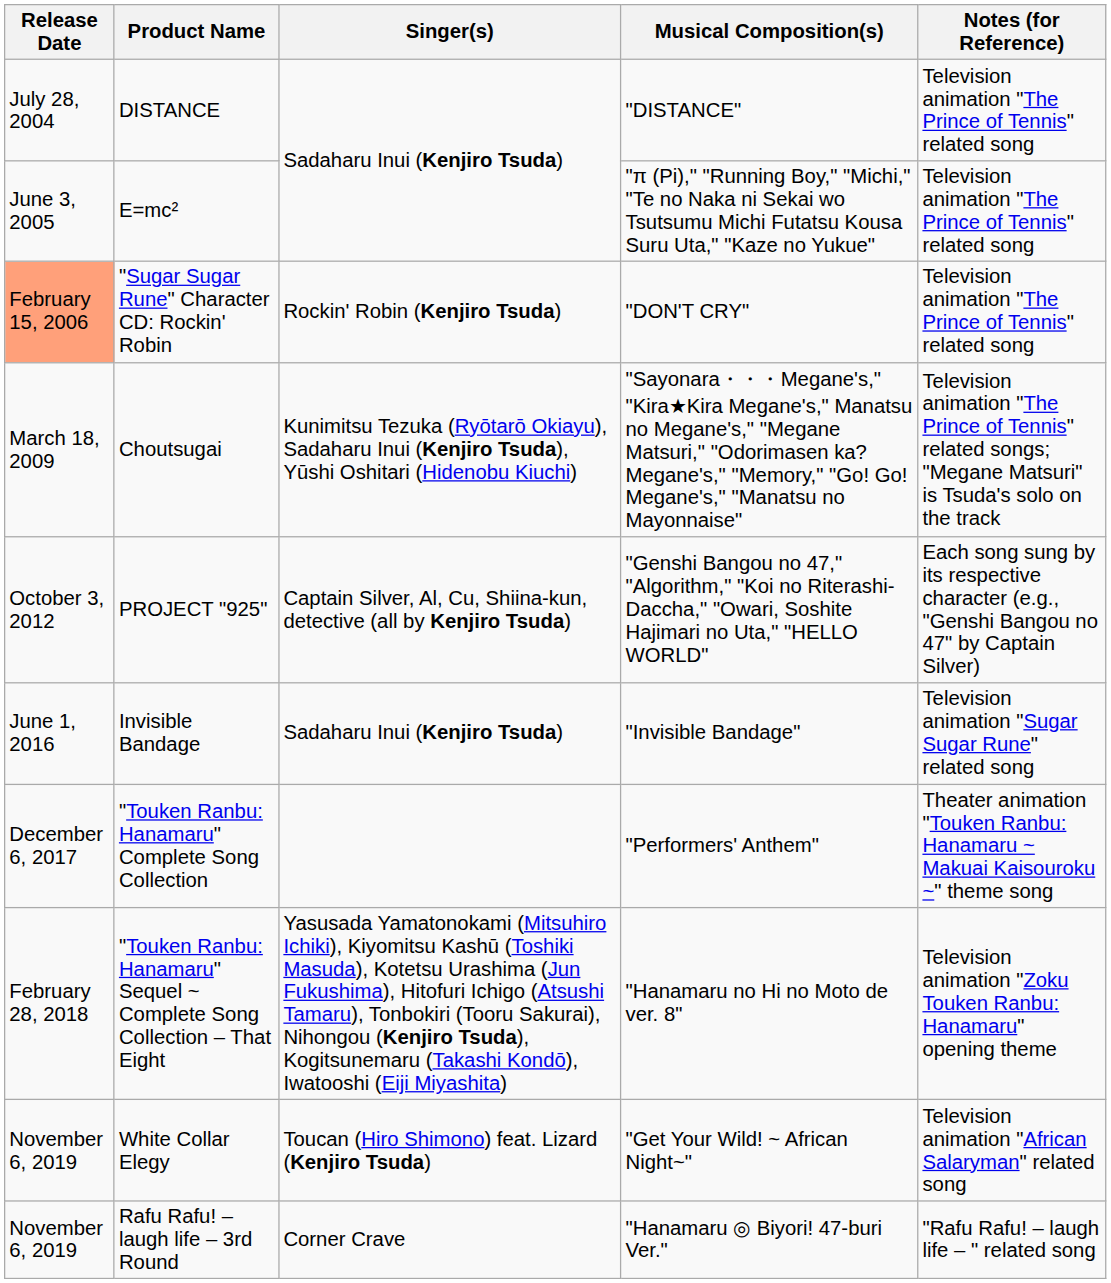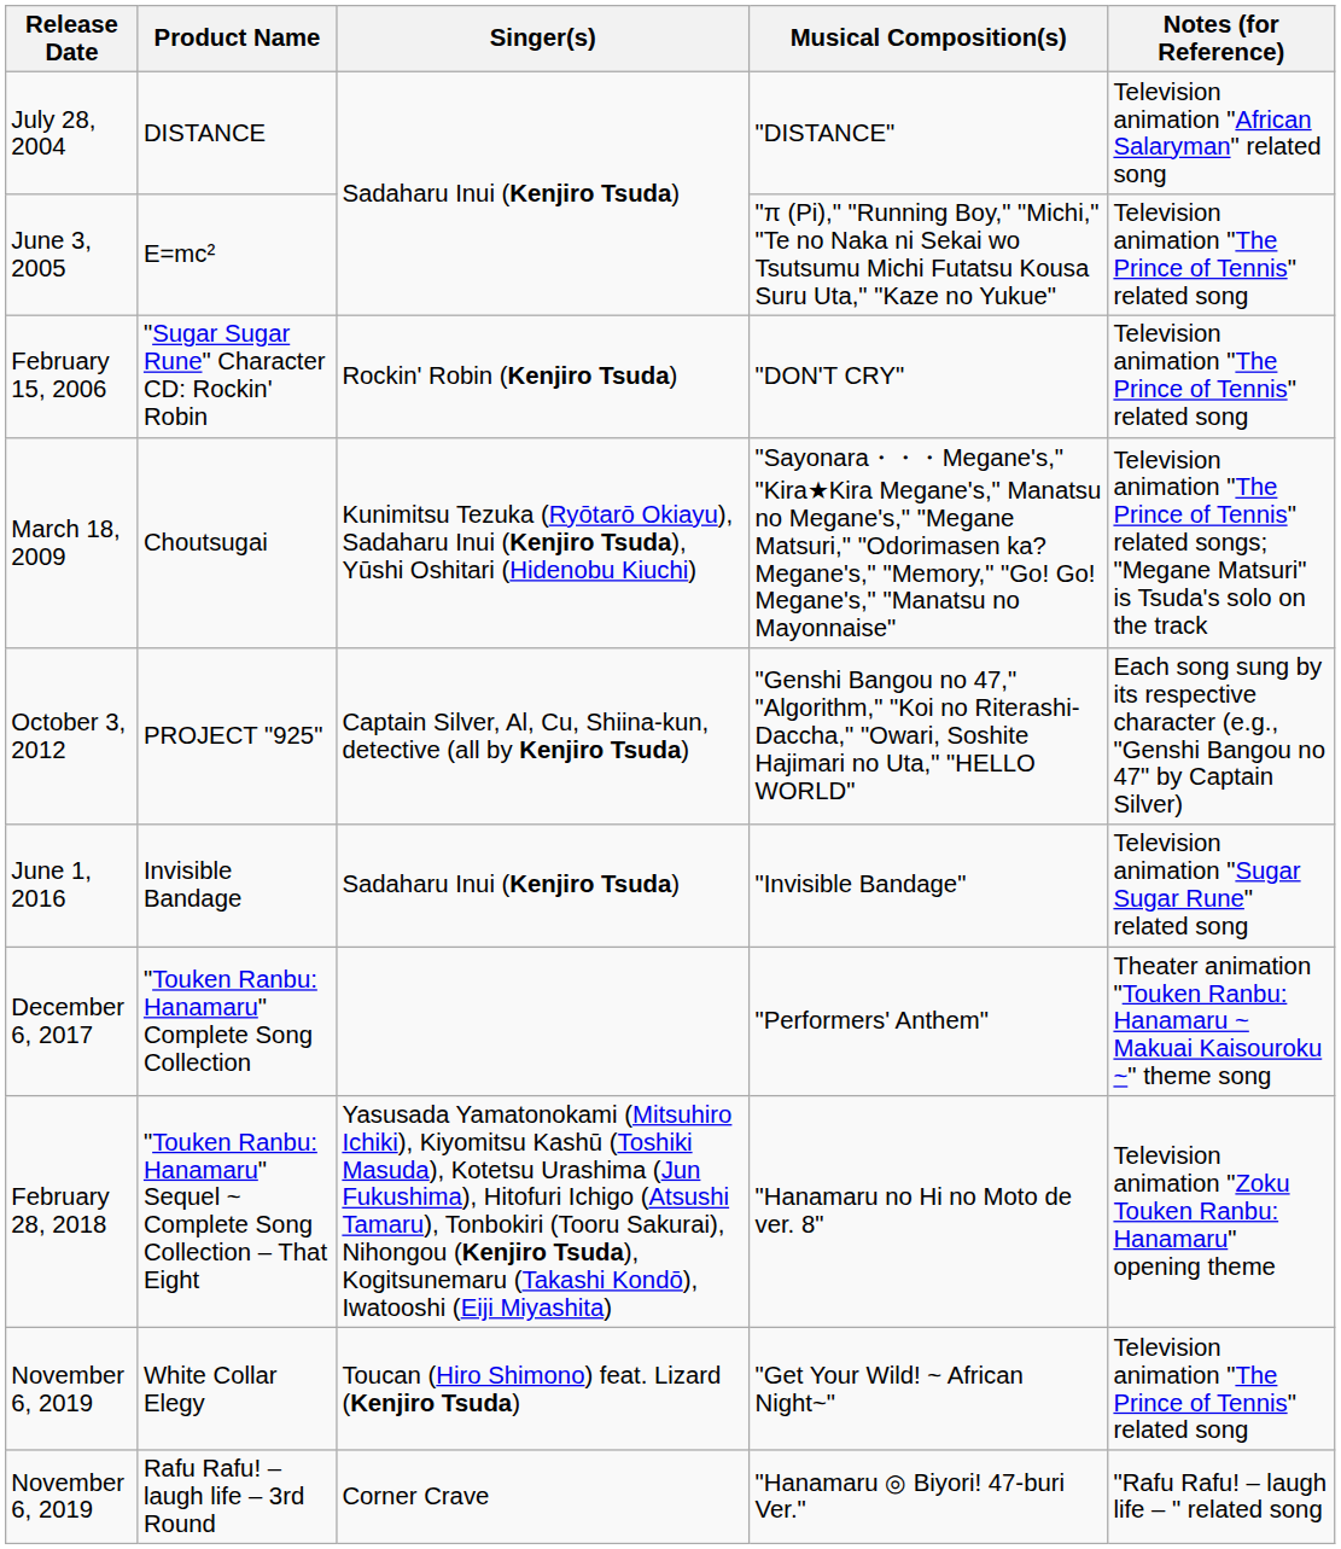 <table class="wikitable">
 <tr>
 <th>Release Date</th>
 <th>Product Name</th>
 <th>Singer(s)</th>
 <th>Musical Composition(s)</th>
 <th>Notes (for Reference)</th>
 </tr>
 <tr>
 <td>July 28, 2004</td>
 <td>DISTANCE</td>
 <td rowspan="2">Sadaharu Inui (<strong>Kenjiro Tsuda</strong>)</td>
 <td>"DISTANCE"</td>
-<td>Television animation "<a href='#'>The Prince of Tennis</a>" related song</td>
+<td>Television animation "<a href='#'>African Salaryman</a>" related song</td>
 </tr>
 <tr>
 <td>June 3, 2005</td>
 <td>E=mc²</td>
 <td>"π (Pi)," "Running Boy," "Michi," "Te no Naka ni Sekai wo Tsutsumu Michi Futatsu Kousa Suru Uta," "Kaze no Yukue"</td>
 <td>Television animation "<a href='#'>The Prince of Tennis</a>" related song</td>
 </tr>
 <tr>
-<td style="background: lightsalmon;">February 15, 2006</td>
+<td>February 15, 2006</td>
 <td>"<a href='#'>Sugar Sugar Rune</a>" Character CD: Rockin' Robin</td>
 <td>Rockin' Robin (<strong>Kenjiro Tsuda</strong>)</td>
 <td>"DON'T CRY"</td>
 <td>Television animation "<a href='#'>The Prince of Tennis</a>" related song</td>
 </tr>
 <tr>
 <td>March 18, 2009</td>
 <td>Choutsugai</td>
 <td>Kunimitsu Tezuka (<a href='#'>Ryōtarō Okiayu</a>), Sadaharu Inui (<strong>Kenjiro Tsuda</strong>), Yūshi Oshitari (<a href='#'>Hidenobu Kiuchi</a>)</td>
 <td>"Sayonara・・・Megane's," "Kira★Kira Megane's," Manatsu no Megane's," "Megane Matsuri," "Odorimasen ka? Megane's," "Memory," "Go! Go! Megane's," "Manatsu no Mayonnaise"</td>
 <td>Television animation "<a href='#'>The Prince of Tennis</a>" related songs; "Megane Matsuri" is Tsuda's solo on the track</td>
 </tr>
 <tr>
 <td>October 3, 2012</td>
 <td>PROJECT "925"</td>
 <td>Captain Silver, Al, Cu, Shiina-kun, detective (all by <strong>Kenjiro Tsuda</strong>)</td>
 <td>"Genshi Bangou no 47," "Algorithm," "Koi no Riterashi- Daccha," "Owari, Soshite Hajimari no Uta," "HELLO WORLD"</td>
 <td>Each song sung by its respective character (e.g., "Genshi Bangou no 47" by Captain Silver)</td>
 </tr>
 <tr>
 <td>June 1, 2016</td>
 <td>Invisible Bandage</td>
 <td>Sadaharu Inui (<strong>Kenjiro Tsuda</strong>)</td>
 <td>"Invisible Bandage"</td>
 <td>Television animation "<a href='#'>Sugar Sugar Rune</a>" related song</td>
 </tr>
 <tr>
 <td>December 6, 2017</td>
 <td>"<a href='#'>Touken Ranbu: Hanamaru</a>" Complete Song Collection</td>
 <td></td>
 <td>"Performers' Anthem"</td>
 <td>Theater animation "<a href='#'>Touken Ranbu: Hanamaru ~ Makuai Kaisouroku ~</a>" theme song</td>
 </tr>
 <tr>
 <td>February 28, 2018</td>
 <td>"<a href='#'>Touken Ranbu: Hanamaru</a>" Sequel ~ Complete Song Collection – That Eight</td>
 <td>Yasusada Yamatonokami (<a href='#'>Mitsuhiro Ichiki</a>), Kiyomitsu Kashū (<a href='#'>Toshiki Masuda</a>), Kotetsu Urashima (<a href='#'>Jun Fukushima</a>), Hitofuri Ichigo (<a href='#'>Atsushi Tamaru</a>), Tonbokiri (Tooru Sakurai), Nihongou (<strong>Kenjiro Tsuda</strong>), Kogitsunemaru (<a href='#'>Takashi Kondō</a>), Iwatooshi (<a href='#'>Eiji Miyashita</a>)</td>
 <td>"Hanamaru no Hi no Moto de ver. 8"</td>
 <td>Television animation "<a href='#'>Zoku Touken Ranbu: Hanamaru</a>" opening theme</td>
 </tr>
 <tr>
 <td>November 6, 2019</td>
 <td>White Collar Elegy</td>
 <td>Toucan (<a href='#'>Hiro Shimono</a>) feat. Lizard (<strong>Kenjiro Tsuda</strong>)</td>
 <td>"Get Your Wild! ~ African Night~"</td>
-<td>Television animation "<a href='#'>African Salaryman</a>" related song</td>
+<td>Television animation "<a href='#'>The Prince of Tennis</a>" related song</td>
 </tr>
 <tr>
 <td>November 6, 2019</td>
 <td>Rafu Rafu! – laugh life – 3rd Round</td>
 <td>Corner Crave</td>
 <td>"Hanamaru ◎ Biyori! 47-buri Ver."</td>
 <td>"Rafu Rafu! – laugh life – " related song</td>
 </tr>
 </table>
